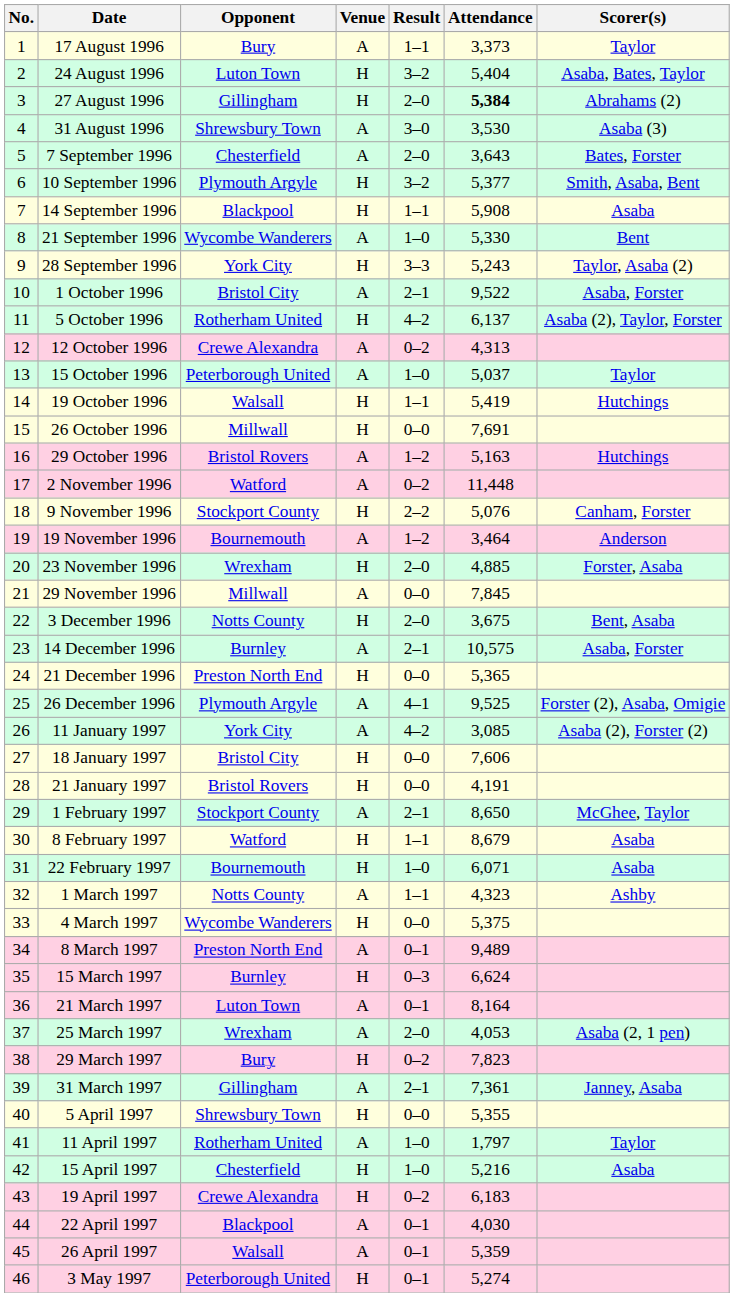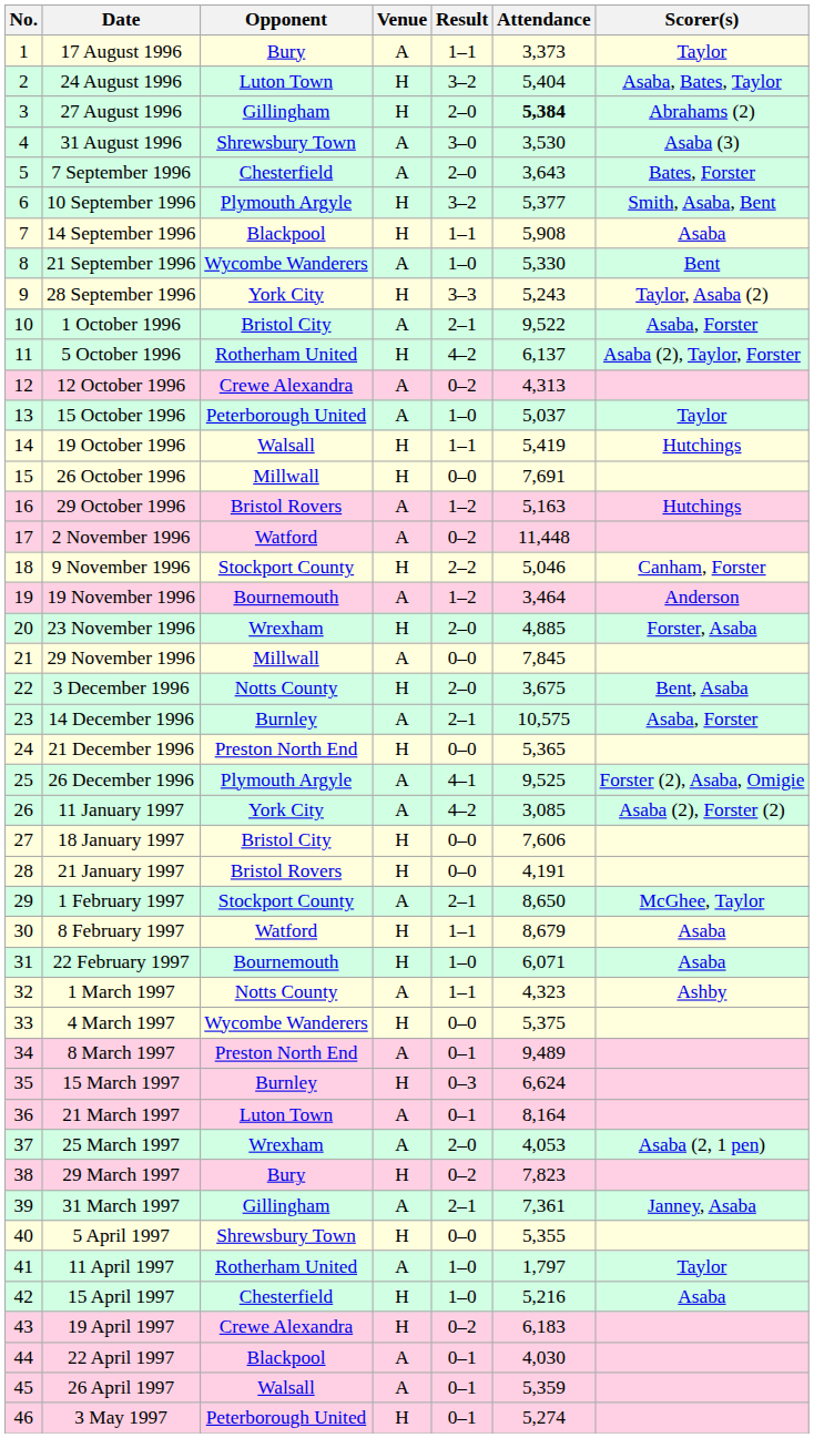 <table class="wikitable sortable" style="text-align:center;">
 <tr>
 <th>No.</th>
 <th>Date</th>
 <th>Opponent</th>
 <th>Venue</th>
 <th>Result</th>
 <th>Attendance</th>
 <th>Scorer(s)</th>
 </tr>
 <tr style="background:#ffd;">
 <td>1</td>
 <td>17 August 1996</td>
 <td><a href='#'>Bury</a></td>
 <td>A</td>
 <td>1–1</td>
 <td>3,373</td>
 <td><a href='#'>Taylor</a></td>
 </tr>
 <tr style="background:#d0ffe3;">
 <td>2</td>
 <td>24 August 1996</td>
 <td><a href='#'>Luton Town</a></td>
 <td>H</td>
 <td>3–2</td>
 <td>5,404</td>
 <td><a href='#'>Asaba</a>, <a href='#'>Bates</a>, <a href='#'>Taylor</a></td>
 </tr>
 <tr style="background:#d0ffe3;">
 <td>3</td>
 <td>27 August 1996</td>
 <td><a href='#'>Gillingham</a></td>
 <td>H</td>
 <td>2–0</td>
 <td><strong>5,384</strong></td>
 <td><a href='#'>Abrahams</a> (2)</td>
 </tr>
 <tr style="background:#d0ffe3;">
 <td>4</td>
 <td>31 August 1996</td>
 <td><a href='#'>Shrewsbury Town</a></td>
 <td>A</td>
 <td>3–0</td>
 <td>3,530</td>
 <td><a href='#'>Asaba</a> (3)</td>
 </tr>
 <tr style="background:#d0ffe3;">
 <td>5</td>
 <td>7 September 1996</td>
 <td><a href='#'>Chesterfield</a></td>
 <td>A</td>
 <td>2–0</td>
 <td>3,643</td>
 <td><a href='#'>Bates</a>, <a href='#'>Forster</a></td>
 </tr>
 <tr style="background:#d0ffe3;">
 <td>6</td>
 <td>10 September 1996</td>
 <td><a href='#'>Plymouth Argyle</a></td>
 <td>H</td>
 <td>3–2</td>
 <td>5,377</td>
 <td><a href='#'>Smith</a>, <a href='#'>Asaba</a>, <a href='#'>Bent</a></td>
 </tr>
 <tr style="background:#ffd;">
 <td>7</td>
 <td>14 September 1996</td>
 <td><a href='#'>Blackpool</a></td>
 <td>H</td>
 <td>1–1</td>
 <td>5,908</td>
 <td><a href='#'>Asaba</a></td>
 </tr>
 <tr style="background:#d0ffe3;">
 <td>8</td>
 <td>21 September 1996</td>
 <td><a href='#'>Wycombe Wanderers</a></td>
 <td>A</td>
 <td>1–0</td>
 <td>5,330</td>
 <td><a href='#'>Bent</a></td>
 </tr>
 <tr style="background:#ffd;">
 <td>9</td>
 <td>28 September 1996</td>
 <td><a href='#'>York City</a></td>
 <td>H</td>
 <td>3–3</td>
 <td>5,243</td>
 <td><a href='#'>Taylor</a>, <a href='#'>Asaba</a> (2)</td>
 </tr>
 <tr style="background:#d0ffe3;">
 <td>10</td>
 <td>1 October 1996</td>
 <td><a href='#'>Bristol City</a></td>
 <td>A</td>
 <td>2–1</td>
 <td>9,522</td>
 <td><a href='#'>Asaba</a>, <a href='#'>Forster</a></td>
 </tr>
 <tr style="background:#d0ffe3;">
 <td>11</td>
 <td>5 October 1996</td>
 <td><a href='#'>Rotherham United</a></td>
 <td>H</td>
 <td>4–2</td>
 <td>6,137</td>
 <td><a href='#'>Asaba</a> (2), <a href='#'>Taylor</a>, <a href='#'>Forster</a></td>
 </tr>
 <tr style="background:#ffd0e3;">
 <td>12</td>
 <td>12 October 1996</td>
 <td><a href='#'>Crewe Alexandra</a></td>
 <td>A</td>
 <td>0–2</td>
 <td>4,313</td>
 <td></td>
 </tr>
 <tr style="background:#d0ffe3;">
 <td>13</td>
 <td>15 October 1996</td>
 <td><a href='#'>Peterborough United</a></td>
 <td>A</td>
 <td>1–0</td>
 <td>5,037</td>
 <td><a href='#'>Taylor</a></td>
 </tr>
 <tr style="background:#ffd;">
 <td>14</td>
 <td>19 October 1996</td>
 <td><a href='#'>Walsall</a></td>
 <td>H</td>
 <td>1–1</td>
 <td>5,419</td>
 <td><a href='#'>Hutchings</a></td>
 </tr>
 <tr style="background:#ffd;">
 <td>15</td>
 <td>26 October 1996</td>
 <td><a href='#'>Millwall</a></td>
 <td>H</td>
 <td>0–0</td>
 <td>7,691</td>
 <td></td>
 </tr>
 <tr style="background:#ffd0e3;">
 <td>16</td>
 <td>29 October 1996</td>
 <td><a href='#'>Bristol Rovers</a></td>
 <td>A</td>
 <td>1–2</td>
 <td>5,163</td>
 <td><a href='#'>Hutchings</a></td>
 </tr>
 <tr style="background:#ffd0e3;">
 <td>17</td>
 <td>2 November 1996</td>
 <td><a href='#'>Watford</a></td>
 <td>A</td>
 <td>0–2</td>
 <td>11,448</td>
 <td></td>
 </tr>
 <tr style="background:#ffd;">
 <td>18</td>
 <td>9 November 1996</td>
 <td><a href='#'>Stockport County</a></td>
 <td>H</td>
 <td>2–2</td>
-<td>5,076</td>
+<td>5,046</td>
 <td><a href='#'>Canham</a>, <a href='#'>Forster</a></td>
 </tr>
 <tr style="background:#ffd0e3;">
 <td>19</td>
 <td>19 November 1996</td>
 <td><a href='#'>Bournemouth</a></td>
 <td>A</td>
 <td>1–2</td>
 <td>3,464</td>
 <td><a href='#'>Anderson</a></td>
 </tr>
 <tr style="background:#d0ffe3;">
 <td>20</td>
 <td>23 November 1996</td>
 <td><a href='#'>Wrexham</a></td>
 <td>H</td>
 <td>2–0</td>
 <td>4,885</td>
 <td><a href='#'>Forster</a>, <a href='#'>Asaba</a></td>
 </tr>
 <tr style="background:#ffd;">
 <td>21</td>
 <td>29 November 1996</td>
 <td><a href='#'>Millwall</a></td>
 <td>A</td>
 <td>0–0</td>
 <td>7,845</td>
 <td></td>
 </tr>
 <tr style="background:#d0ffe3;">
 <td>22</td>
 <td>3 December 1996</td>
 <td><a href='#'>Notts County</a></td>
 <td>H</td>
 <td>2–0</td>
 <td>3,675</td>
 <td><a href='#'>Bent</a>, <a href='#'>Asaba</a></td>
 </tr>
 <tr style="background:#d0ffe3;">
 <td>23</td>
 <td>14 December 1996</td>
 <td><a href='#'>Burnley</a></td>
 <td>A</td>
 <td>2–1</td>
 <td>10,575</td>
 <td><a href='#'>Asaba</a>, <a href='#'>Forster</a></td>
 </tr>
 <tr style="background:#ffd;">
 <td>24</td>
 <td>21 December 1996</td>
 <td><a href='#'>Preston North End</a></td>
 <td>H</td>
 <td>0–0</td>
 <td>5,365</td>
 <td></td>
 </tr>
 <tr style="background:#d0ffe3;">
 <td>25</td>
 <td>26 December 1996</td>
 <td><a href='#'>Plymouth Argyle</a></td>
 <td>A</td>
 <td>4–1</td>
 <td>9,525</td>
 <td><a href='#'>Forster</a> (2), <a href='#'>Asaba</a>, <a href='#'>Omigie</a></td>
 </tr>
 <tr style="background:#d0ffe3;">
 <td>26</td>
 <td>11 January 1997</td>
 <td><a href='#'>York City</a></td>
 <td>A</td>
 <td>4–2</td>
 <td>3,085</td>
 <td><a href='#'>Asaba</a> (2), <a href='#'>Forster</a> (2)</td>
 </tr>
 <tr style="background:#ffd;">
 <td>27</td>
 <td>18 January 1997</td>
 <td><a href='#'>Bristol City</a></td>
 <td>H</td>
 <td>0–0</td>
 <td>7,606</td>
 <td></td>
 </tr>
 <tr style="background:#ffd;">
 <td>28</td>
 <td>21 January 1997</td>
 <td><a href='#'>Bristol Rovers</a></td>
 <td>H</td>
 <td>0–0</td>
 <td>4,191</td>
 <td></td>
 </tr>
 <tr style="background:#d0ffe3;">
 <td>29</td>
 <td>1 February 1997</td>
 <td><a href='#'>Stockport County</a></td>
 <td>A</td>
 <td>2–1</td>
 <td>8,650</td>
 <td><a href='#'>McGhee</a>, <a href='#'>Taylor</a></td>
 </tr>
 <tr style="background:#ffd;">
 <td>30</td>
 <td>8 February 1997</td>
 <td><a href='#'>Watford</a></td>
 <td>H</td>
 <td>1–1</td>
 <td>8,679</td>
 <td><a href='#'>Asaba</a></td>
 </tr>
 <tr style="background:#d0ffe3;">
 <td>31</td>
 <td>22 February 1997</td>
 <td><a href='#'>Bournemouth</a></td>
 <td>H</td>
 <td>1–0</td>
 <td>6,071</td>
 <td><a href='#'>Asaba</a></td>
 </tr>
 <tr style="background:#ffd;">
 <td>32</td>
 <td>1 March 1997</td>
 <td><a href='#'>Notts County</a></td>
 <td>A</td>
 <td>1–1</td>
 <td>4,323</td>
 <td><a href='#'>Ashby</a></td>
 </tr>
 <tr style="background:#ffd;">
 <td>33</td>
 <td>4 March 1997</td>
 <td><a href='#'>Wycombe Wanderers</a></td>
 <td>H</td>
 <td>0–0</td>
 <td>5,375</td>
 <td></td>
 </tr>
 <tr style="background:#ffd0e3;">
 <td>34</td>
 <td>8 March 1997</td>
 <td><a href='#'>Preston North End</a></td>
 <td>A</td>
 <td>0–1</td>
 <td>9,489</td>
 <td></td>
 </tr>
 <tr style="background:#ffd0e3;">
 <td>35</td>
 <td>15 March 1997</td>
 <td><a href='#'>Burnley</a></td>
 <td>H</td>
 <td>0–3</td>
 <td>6,624</td>
 <td></td>
 </tr>
 <tr style="background:#ffd0e3;">
 <td>36</td>
 <td>21 March 1997</td>
 <td><a href='#'>Luton Town</a></td>
 <td>A</td>
 <td>0–1</td>
 <td>8,164</td>
 <td></td>
 </tr>
 <tr style="background:#d0ffe3;">
 <td>37</td>
 <td>25 March 1997</td>
 <td><a href='#'>Wrexham</a></td>
 <td>A</td>
 <td>2–0</td>
 <td>4,053</td>
 <td><a href='#'>Asaba</a> (2, 1 <a href='#'>pen</a>)</td>
 </tr>
 <tr style="background:#ffd0e3;">
 <td>38</td>
 <td>29 March 1997</td>
 <td><a href='#'>Bury</a></td>
 <td>H</td>
 <td>0–2</td>
 <td>7,823</td>
 <td></td>
 </tr>
 <tr style="background:#d0ffe3;">
 <td>39</td>
 <td>31 March 1997</td>
 <td><a href='#'>Gillingham</a></td>
 <td>A</td>
 <td>2–1</td>
 <td>7,361</td>
 <td><a href='#'>Janney</a>, <a href='#'>Asaba</a></td>
 </tr>
 <tr style="background:#ffd;">
 <td>40</td>
 <td>5 April 1997</td>
 <td><a href='#'>Shrewsbury Town</a></td>
 <td>H</td>
 <td>0–0</td>
 <td>5,355</td>
 <td></td>
 </tr>
 <tr style="background:#d0ffe3;">
 <td>41</td>
 <td>11 April 1997</td>
 <td><a href='#'>Rotherham United</a></td>
 <td>A</td>
 <td>1–0</td>
 <td>1,797</td>
 <td><a href='#'>Taylor</a></td>
 </tr>
 <tr style="background:#d0ffe3;">
 <td>42</td>
 <td>15 April 1997</td>
 <td><a href='#'>Chesterfield</a></td>
 <td>H</td>
 <td>1–0</td>
 <td>5,216</td>
 <td><a href='#'>Asaba</a></td>
 </tr>
 <tr style="background:#ffd0e3;">
 <td>43</td>
 <td>19 April 1997</td>
 <td><a href='#'>Crewe Alexandra</a></td>
 <td>H</td>
 <td>0–2</td>
 <td>6,183</td>
 <td></td>
 </tr>
 <tr style="background:#ffd0e3;">
 <td>44</td>
 <td>22 April 1997</td>
 <td><a href='#'>Blackpool</a></td>
 <td>A</td>
 <td>0–1</td>
 <td>4,030</td>
 <td></td>
 </tr>
 <tr style="background:#ffd0e3;">
 <td>45</td>
 <td>26 April 1997</td>
 <td><a href='#'>Walsall</a></td>
 <td>A</td>
 <td>0–1</td>
 <td>5,359</td>
 <td></td>
 </tr>
 <tr style="background:#ffd0e3;">
 <td>46</td>
 <td>3 May 1997</td>
 <td><a href='#'>Peterborough United</a></td>
 <td>H</td>
 <td>0–1</td>
 <td>5,274</td>
 <td></td>
 </tr>
 </table>
